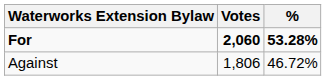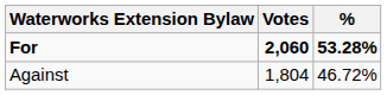 <table class="wikitable">
 <tr>
 <th>Waterworks Extension Bylaw</th>
 <th>Votes</th>
 <th>%</th>
 </tr>
 <tr>
 <td><strong>For</strong></td>
 <td align="right"><strong>2,060</strong></td>
 <td align="right"><strong>53.28%</strong></td>
 </tr>
 <tr>
 <td>Against</td>
-<td align="right">1,806</td>
+<td align="right">1,804</td>
 <td align="right">46.72%</td>
 </tr>
 </table>
